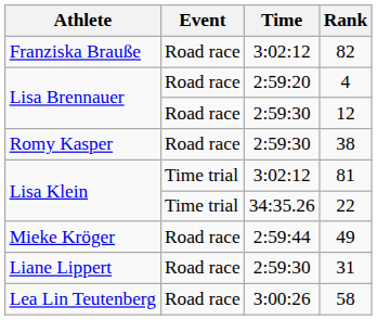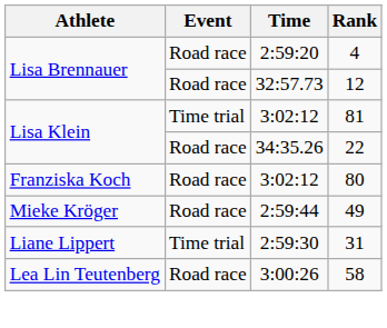 <table class="wikitable" style="font-size:90%">
 <tr>
 <th>Athlete</th>
 <th>Event</th>
 <th>Time</th>
 <th>Rank</th>
-</tr>
-<tr align=center>
-<td align=left><a href='#'>Franziska Brauße</a></td>
-<td align=left>Road race</td>
-<td>3:02:12</td>
-<td>82</td>
 </tr>
 <tr align=center>
 <td align=left rowspan=2><a href='#'>Lisa Brennauer</a></td>
 <td align=left>Road race</td>
 <td>2:59:20</td>
 <td>4</td>
 </tr>
 <tr align=center>
 <td align=left>Road race</td>
-<td>2:59:30</td>
+<td>32:57.73</td>
 <td>12</td>
-</tr>
-<tr align=center>
-<td align=left><a href='#'>Romy Kasper</a></td>
-<td align=left>Road race</td>
-<td>2:59:30</td>
-<td>38</td>
 </tr>
 <tr align=center>
 <td align=left rowspan=2><a href='#'>Lisa Klein</a></td>
 <td align=left>Time trial</td>
 <td>3:02:12</td>
 <td>81</td>
 </tr>
 <tr align=center>
-<td align=left>Time trial</td>
+<td align=left>Road race</td>
 <td>34:35.26</td>
 <td>22</td>
+</tr>
+<tr align=center>
+<td align=left><a href='#'>Franziska Koch</a></td>
+<td align=left>Road race</td>
+<td>3:02:12</td>
+<td>80</td>
 </tr>
 <tr align=center>
 <td align=left><a href='#'>Mieke Kröger</a></td>
 <td align=left>Road race</td>
 <td>2:59:44</td>
 <td>49</td>
 </tr>
 <tr align=center>
 <td align=left><a href='#'>Liane Lippert</a></td>
-<td align=left>Road race</td>
+<td align=left>Time trial</td>
 <td>2:59:30</td>
 <td>31</td>
 </tr>
 <tr align=center>
 <td align=left><a href='#'>Lea Lin Teutenberg</a></td>
 <td align=left>Road race</td>
 <td>3:00:26</td>
 <td>58</td>
 </tr>
 </table>
